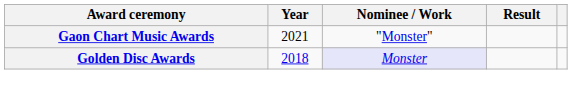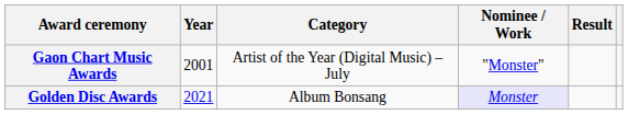 <table class="wikitable plainrowheaders sortable" style="width:75%">
 <tr>
 <th scope="col">Award ceremony</th>
 <th scope="col">Year</th>
+<th scope="col">Category</th>
 <th scope="col">Nominee / Work</th>
 <th scope="col">Result</th>
 <th scope="col" class="unsortable"></th>
 </tr>
 <tr>
 <th scope="row"><a href='#'>Gaon Chart Music Awards</a></th>
-<td style="text-align:center">2021</td>
+<td style="text-align:center">2001</td>
+<td style="text-align:center">Artist of the Year (Digital Music) – July</td>
 <td style="text-align:center">"<a href='#'>Monster</a>"</td>
 <td></td>
 <td style="text-align:center"></td>
 </tr>
 <tr>
 <th scope="row"><a href='#'>Golden Disc Awards</a></th>
-<td style="text-align:center"><a href='#'>2018</a></td>
+<td style="text-align:center"><a href='#'>2021</a></td>
+<td style="text-align:center">Album Bonsang</td>
 <td style="background: lavender; text-align:center"><em><a href='#'>Monster</a></em></td>
 <td></td>
 <td style="text-align:center"></td>
 </tr>
 </table>
